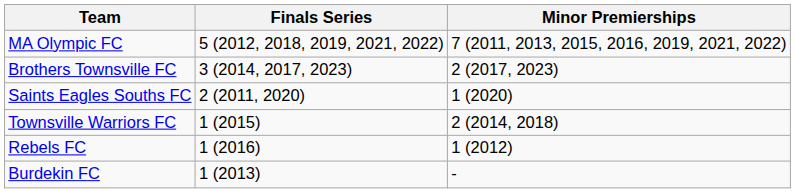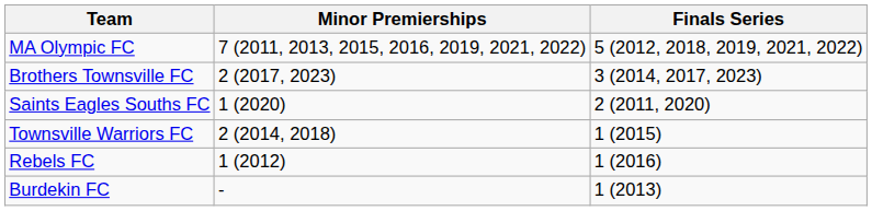 <table class="wikitable" align="center">
 <tr>
 <th>Team</th>
+<th>Minor Premierships</th>
 <th>Finals Series</th>
-<th>Minor Premierships</th>
 </tr>
 <tr>
 <td><a href='#'>MA Olympic FC</a></td>
+<td>7 (2011, 2013, 2015, 2016, 2019, 2021, 2022)</td>
 <td>5 (2012, 2018, 2019, 2021, 2022)</td>
-<td>7 (2011, 2013, 2015, 2016, 2019, 2021, 2022)</td>
 </tr>
 <tr>
 <td><a href='#'>Brothers Townsville FC</a></td>
+<td>2 (2017, 2023)</td>
 <td>3 (2014, 2017, 2023)</td>
-<td>2 (2017, 2023)</td>
 </tr>
 <tr>
 <td><a href='#'>Saints Eagles Souths FC</a></td>
+<td>1 (2020)</td>
 <td>2 (2011, 2020)</td>
-<td>1 (2020)</td>
 </tr>
 <tr>
 <td><a href='#'>Townsville Warriors FC</a></td>
+<td>2 (2014, 2018)</td>
 <td>1 (2015)</td>
-<td>2 (2014, 2018)</td>
 </tr>
 <tr>
 <td><a href='#'>Rebels FC</a></td>
+<td>1 (2012)</td>
 <td>1 (2016)</td>
-<td>1 (2012)</td>
 </tr>
 <tr>
 <td><a href='#'>Burdekin FC</a></td>
+<td>-</td>
 <td>1 (2013)</td>
-<td>-</td>
 </tr>
 </table>
